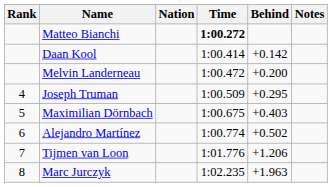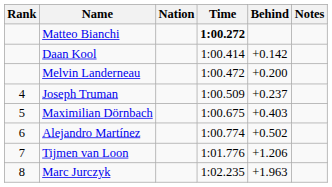 <table class="wikitable sortable" style="text-align:center">
 <tr>
 <th>Rank</th>
 <th>Name</th>
 <th>Nation</th>
 <th>Time</th>
 <th>Behind</th>
 <th>Notes</th>
 </tr>
 <tr>
 <td></td>
 <td align=left><a href='#'>Matteo Bianchi</a></td>
 <td align=left></td>
 <td><strong>1:00.272</strong></td>
 <td></td>
 <td></td>
 </tr>
 <tr>
 <td></td>
 <td align=left><a href='#'>Daan Kool</a></td>
 <td align=left></td>
 <td>1:00.414</td>
 <td>+0.142</td>
 <td></td>
 </tr>
 <tr>
 <td></td>
 <td align=left><a href='#'>Melvin Landerneau</a></td>
 <td align=left></td>
 <td>1:00.472</td>
 <td>+0.200</td>
 <td></td>
 </tr>
 <tr>
 <td>4</td>
 <td align=left><a href='#'>Joseph Truman</a></td>
 <td align=left></td>
 <td>1:00.509</td>
-<td>+0.295</td>
+<td>+0.237</td>
 <td></td>
 </tr>
 <tr>
 <td>5</td>
 <td align=left><a href='#'>Maximilian Dörnbach</a></td>
 <td align=left></td>
 <td>1:00.675</td>
 <td>+0.403</td>
 <td></td>
 </tr>
 <tr>
 <td>6</td>
 <td align=left><a href='#'>Alejandro Martínez</a></td>
 <td align=left></td>
 <td>1:00.774</td>
 <td>+0.502</td>
 <td></td>
 </tr>
 <tr>
 <td>7</td>
 <td align=left><a href='#'>Tijmen van Loon</a></td>
 <td align=left></td>
 <td>1:01.776</td>
 <td>+1.206</td>
 <td></td>
 </tr>
 <tr>
 <td>8</td>
 <td align=left><a href='#'>Marc Jurczyk</a></td>
 <td align=left></td>
 <td>1:02.235</td>
 <td>+1.963</td>
 <td></td>
 </tr>
 </table>
